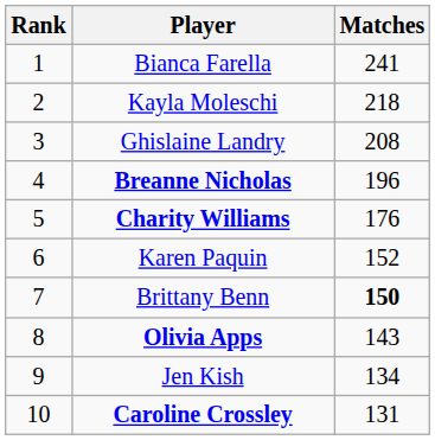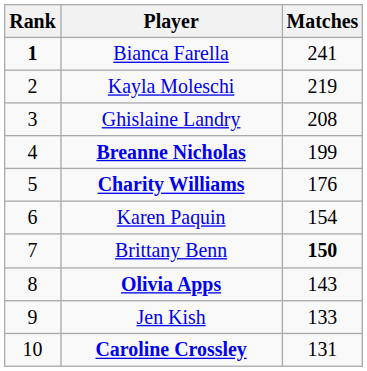 <table class="wikitable" style="font-size:95%; text-align:center;">
 <tr>
 <th style="width:25px;">Rank</th>
 <th style="width:162px;">Player</th>
 <th style="width:35px;">Matches</th>
 </tr>
 <tr>
-<td>1</td>
+<td><strong>1</strong></td>
 <td><a href='#'>Bianca Farella</a></td>
 <td>241</td>
 </tr>
 <tr>
 <td>2</td>
 <td><a href='#'>Kayla Moleschi</a></td>
-<td>218</td>
+<td>219</td>
 </tr>
 <tr>
 <td>3</td>
 <td><a href='#'>Ghislaine Landry</a></td>
 <td>208</td>
 </tr>
 <tr>
 <td>4</td>
 <td><strong><a href='#'>Breanne Nicholas</a></strong></td>
-<td>196</td>
+<td>199</td>
 </tr>
 <tr>
 <td>5</td>
 <td><strong><a href='#'>Charity Williams</a></strong></td>
 <td>176</td>
 </tr>
 <tr>
 <td>6</td>
 <td><a href='#'>Karen Paquin</a></td>
-<td>152</td>
+<td>154</td>
 </tr>
 <tr>
 <td>7</td>
 <td><a href='#'>Brittany Benn</a></td>
 <td><strong>150</strong></td>
 </tr>
 <tr>
 <td>8</td>
 <td><strong><a href='#'>Olivia Apps</a></strong></td>
 <td>143</td>
 </tr>
 <tr>
 <td>9</td>
 <td><a href='#'>Jen Kish</a></td>
-<td>134</td>
+<td>133</td>
 </tr>
 <tr>
 <td>10</td>
 <td><strong><a href='#'>Caroline Crossley</a></strong></td>
 <td>131</td>
 </tr>
 </table>
